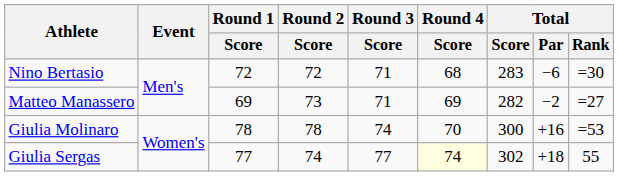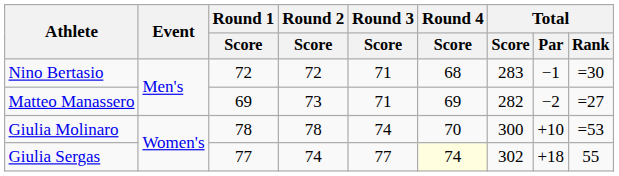 <table class=wikitable style="font-size:90%;">
 <tr>
 <th rowspan=2>Athlete</th>
 <th rowspan=2>Event</th>
 <th>Round 1</th>
 <th>Round 2</th>
 <th>Round 3</th>
 <th>Round 4</th>
 <th colspan=3>Total</th>
 </tr>
 <tr style="font-size:95%">
 <th>Score</th>
 <th>Score</th>
 <th>Score</th>
 <th>Score</th>
 <th>Score</th>
 <th>Par</th>
 <th>Rank</th>
 </tr>
 <tr align=center>
 <td align=left><a href='#'>Nino Bertasio</a></td>
 <td align=left rowspan=2><a href='#'>Men's</a></td>
 <td>72</td>
 <td>72</td>
 <td>71</td>
 <td>68</td>
 <td>283</td>
-<td>−6</td>
+<td>−1</td>
 <td>=30</td>
 </tr>
 <tr align=center>
 <td align=left><a href='#'>Matteo Manassero</a></td>
 <td>69</td>
 <td>73</td>
 <td>71</td>
 <td>69</td>
 <td>282</td>
 <td>−2</td>
 <td>=27</td>
 </tr>
 <tr align=center>
 <td align=left><a href='#'>Giulia Molinaro</a></td>
 <td align=left rowspan=2><a href='#'>Women's</a></td>
 <td>78</td>
 <td>78</td>
 <td>74</td>
 <td>70</td>
 <td>300</td>
-<td>+16</td>
+<td>+10</td>
 <td>=53</td>
 </tr>
 <tr align=center>
 <td align=left><a href='#'>Giulia Sergas</a></td>
 <td>77</td>
 <td>74</td>
 <td>77</td>
 <td style="background: lightyellow;">74</td>
 <td>302</td>
 <td>+18</td>
 <td>55</td>
 </tr>
 </table>
